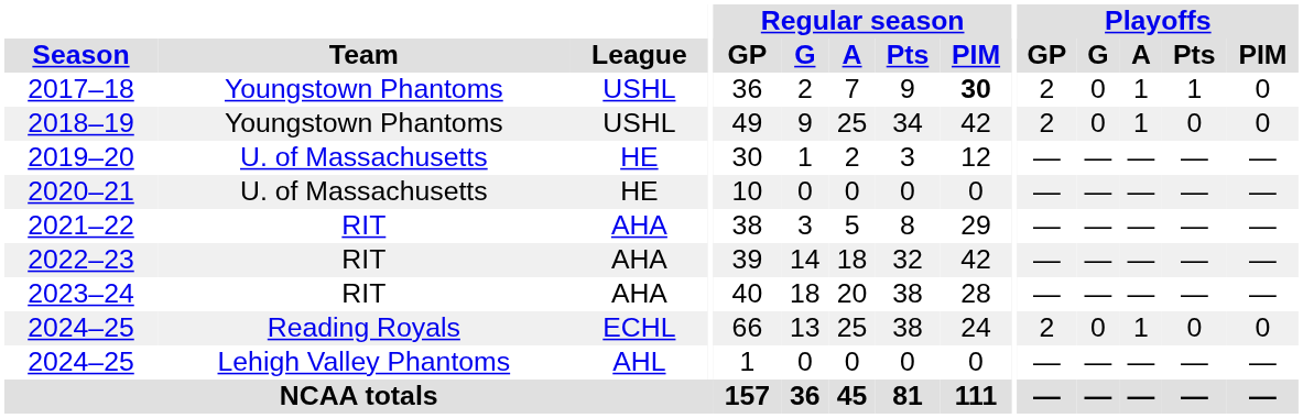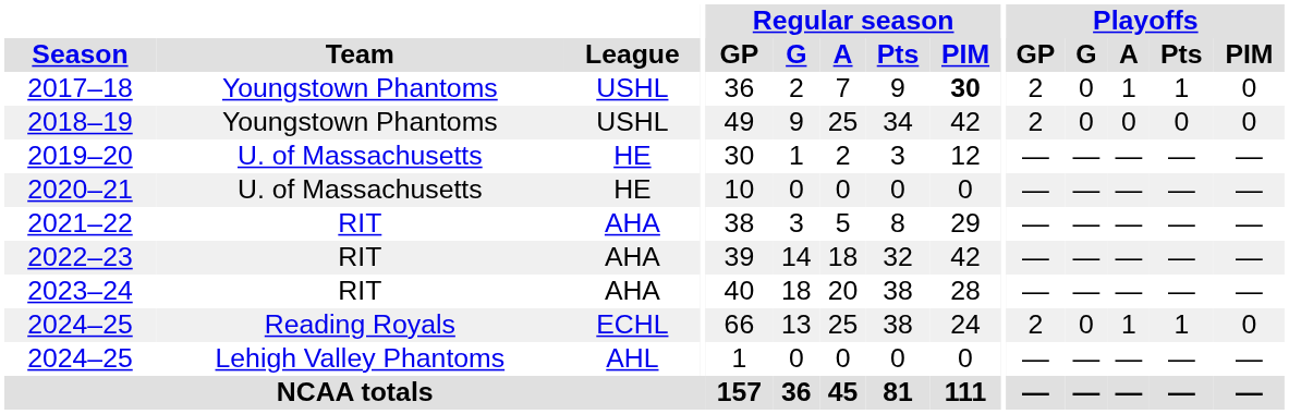 <table border="0" cellpadding="1" cellspacing="0" style="text-align:center; width:60%;">
 <tr bgcolor="#e0e0e0">
 <th colspan="3" bgcolor="#ffffff"></th>
 <th rowspan="100" bgcolor="#ffffff"></th>
 <th colspan="5"><a href='#'>Regular season</a></th>
 <th rowspan="100" bgcolor="#ffffff"></th>
 <th colspan="5"><a href='#'>Playoffs</a></th>
 </tr>
 <tr bgcolor="#e0e0e0">
 <th><a href='#'>Season</a></th>
 <th>Team</th>
 <th>League</th>
 <th>GP</th>
 <th><a href='#'>G</a></th>
 <th><a href='#'>A</a></th>
 <th><a href='#'>Pts</a></th>
 <th><a href='#'>PIM</a></th>
 <th>GP</th>
 <th>G</th>
 <th>A</th>
 <th>Pts</th>
 <th>PIM</th>
 </tr>
 <tr>
 <td><a href='#'>2017–18</a></td>
 <td><a href='#'>Youngstown Phantoms</a></td>
 <td><a href='#'>USHL</a></td>
 <td>36</td>
 <td>2</td>
 <td>7</td>
 <td>9</td>
 <td><strong>30</strong></td>
 <td>2</td>
 <td>0</td>
 <td>1</td>
 <td>1</td>
 <td>0</td>
 </tr>
 <tr bgcolor="#f0f0f0">
 <td><a href='#'>2018–19</a></td>
 <td>Youngstown Phantoms</td>
 <td>USHL</td>
 <td>49</td>
 <td>9</td>
 <td>25</td>
 <td>34</td>
 <td>42</td>
 <td>2</td>
 <td>0</td>
-<td>1</td>
+<td>0</td>
 <td>0</td>
 <td>0</td>
 </tr>
 <tr>
 <td><a href='#'>2019–20</a></td>
 <td><a href='#'>U. of Massachusetts</a></td>
 <td><a href='#'>HE</a></td>
 <td>30</td>
 <td>1</td>
 <td>2</td>
 <td>3</td>
 <td>12</td>
 <td>—</td>
 <td>—</td>
 <td>—</td>
 <td>—</td>
 <td>—</td>
 </tr>
 <tr bgcolor="#f0f0f0">
 <td><a href='#'>2020–21</a></td>
 <td>U. of Massachusetts</td>
 <td>HE</td>
 <td>10</td>
 <td>0</td>
 <td>0</td>
 <td>0</td>
 <td>0</td>
 <td>—</td>
 <td>—</td>
 <td>—</td>
 <td>—</td>
 <td>—</td>
 </tr>
 <tr>
 <td><a href='#'>2021–22</a></td>
 <td><a href='#'>RIT</a></td>
 <td><a href='#'>AHA</a></td>
 <td>38</td>
 <td>3</td>
 <td>5</td>
 <td>8</td>
 <td>29</td>
 <td>—</td>
 <td>—</td>
 <td>—</td>
 <td>—</td>
 <td>—</td>
 </tr>
 <tr bgcolor="#f0f0f0">
 <td><a href='#'>2022–23</a></td>
 <td>RIT</td>
 <td>AHA</td>
 <td>39</td>
 <td>14</td>
 <td>18</td>
 <td>32</td>
 <td>42</td>
 <td>—</td>
 <td>—</td>
 <td>—</td>
 <td>—</td>
 <td>—</td>
 </tr>
 <tr>
 <td><a href='#'>2023–24</a></td>
 <td>RIT</td>
 <td>AHA</td>
 <td>40</td>
 <td>18</td>
 <td>20</td>
 <td>38</td>
 <td>28</td>
 <td>—</td>
 <td>—</td>
 <td>—</td>
 <td>—</td>
 <td>—</td>
 </tr>
 <tr bgcolor="#f0f0f0">
 <td><a href='#'>2024–25</a></td>
 <td><a href='#'>Reading Royals</a></td>
 <td><a href='#'>ECHL</a></td>
 <td>66</td>
 <td>13</td>
 <td>25</td>
 <td>38</td>
 <td>24</td>
 <td>2</td>
 <td>0</td>
 <td>1</td>
-<td>0</td>
+<td>1</td>
 <td>0</td>
 </tr>
 <tr>
 <td><a href='#'>2024–25</a></td>
 <td><a href='#'>Lehigh Valley Phantoms</a></td>
 <td><a href='#'>AHL</a></td>
 <td>1</td>
 <td>0</td>
 <td>0</td>
 <td>0</td>
 <td>0</td>
 <td>—</td>
 <td>—</td>
 <td>—</td>
 <td>—</td>
 <td>—</td>
 </tr>
 <tr bgcolor="#e0e0e0">
 <th colspan="4">NCAA totals</th>
 <th>157</th>
 <th>36</th>
 <th>45</th>
 <th>81</th>
 <th>111</th>
 <th>—</th>
 <th>—</th>
 <th>—</th>
 <th>—</th>
 <th>—</th>
 </tr>
 </table>
